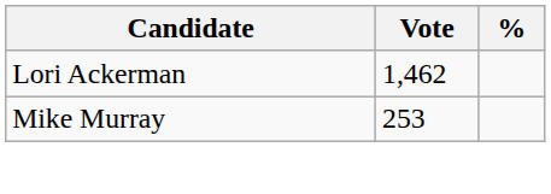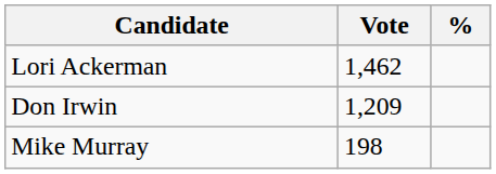 <table class="wikitable">
 <tr>
 <th bgcolor="#DDDDFF" width="200px">Candidate</th>
 <th bgcolor="#DDDDFF" width="50px">Vote</th>
 <th bgcolor="#DDDDFF" width="30px">%</th>
 </tr>
 <tr>
 <td>Lori Ackerman</td>
 <td>1,462</td>
 <td></td>
 </tr>
 <tr>
+<td>Don Irwin</td>
+<td>1,209</td>
+<td></td>
+</tr>
+<tr>
 <td>Mike Murray</td>
-<td>253</td>
+<td>198</td>
 <td></td>
 </tr>
 </table>
